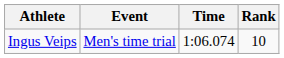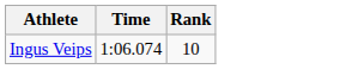 <table class=wikitable style="font-size:90%">
 <tr>
 <th>Athlete</th>
-<th>Event</th>
 <th>Time</th>
 <th>Rank</th>
 </tr>
 <tr align=center>
 <td align=left><a href='#'>Ingus Veips</a></td>
-<td align=left><a href='#'>Men's time trial</a></td>
 <td>1:06.074</td>
 <td>10</td>
 </tr>
 </table>
